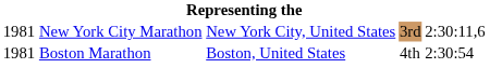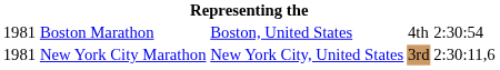 <table>
 <tr>
 <th colspan="5">Representing the </th>
+</tr>
+<tr>
+<td>1981</td>
+<td><a href='#'>Boston Marathon</a></td>
+<td><a href='#'>Boston, United States</a></td>
+<td style="background: white">4th</td>
+<td>2:30:54</td>
 </tr>
 <tr>
 <td>1981</td>
 <td><a href='#'>New York City Marathon</a></td>
 <td><a href='#'>New York City, United States</a></td>
 <td style="background:#c96;">3rd</td>
 <td>2:30:11,6</td>
 </tr>
 <tr>
-<td>1981</td>
-<td><a href='#'>Boston Marathon</a></td>
-<td><a href='#'>Boston, United States</a></td>
-<td style="background: white">4th</td>
-<td>2:30:54</td>
-</tr>
-<tr>
 </tr>
 </table>
